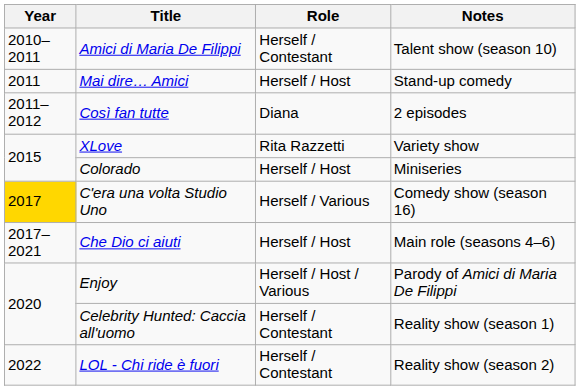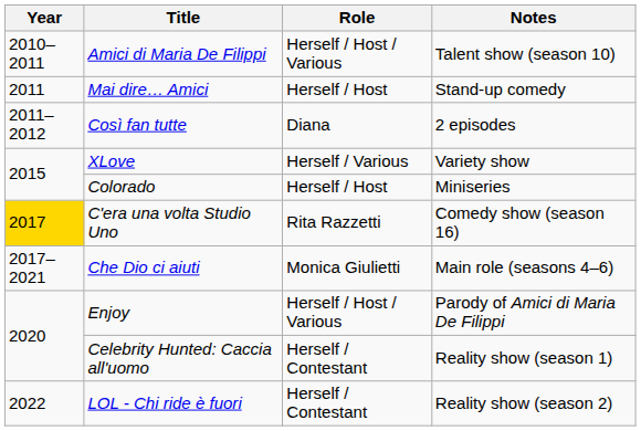 <table class="wikitable">
 <tr>
 <th>Year</th>
 <th>Title</th>
 <th>Role</th>
 <th>Notes</th>
 </tr>
 <tr>
 <td>2010–2011</td>
 <td><em><a href='#'>Amici di Maria De Filippi</a></em></td>
-<td>Herself / Contestant</td>
+<td>Herself / Host / Various</td>
 <td>Talent show (season 10)</td>
 </tr>
 <tr>
 <td>2011</td>
 <td><em><a href='#'>Mai dire… Amici</a></em></td>
 <td>Herself / Host</td>
 <td>Stand-up comedy</td>
 </tr>
 <tr>
 <td>2011–2012</td>
 <td><em><a href='#'>Così fan tutte</a></em></td>
 <td>Diana</td>
 <td>2 episodes</td>
 </tr>
 <tr>
 <td rowspan="2">2015</td>
 <td><em><a href='#'>XLove</a></em></td>
-<td>Rita Razzetti</td>
+<td>Herself / Various</td>
 <td>Variety show</td>
 </tr>
 <tr>
 <td><em>Colorado</em></td>
 <td>Herself / Host</td>
 <td>Miniseries</td>
 </tr>
 <tr>
 <td style="background: gold;">2017</td>
 <td><em>C'era una volta Studio Uno</em></td>
-<td>Herself / Various</td>
+<td>Rita Razzetti</td>
 <td>Comedy show (season 16)</td>
 </tr>
 <tr>
 <td>2017–2021</td>
 <td><em><a href='#'>Che Dio ci aiuti</a></em></td>
-<td>Herself / Host</td>
+<td>Monica Giulietti</td>
 <td>Main role (seasons 4–6)</td>
 </tr>
 <tr>
 <td rowspan="2">2020</td>
 <td><em>Enjoy</em></td>
 <td>Herself / Host / Various</td>
 <td>Parody of <em>Amici di Maria De Filippi</em></td>
 </tr>
 <tr>
 <td><em>Celebrity Hunted: Caccia all'uomo</em></td>
 <td>Herself / Contestant</td>
 <td>Reality show (season 1)</td>
 </tr>
 <tr>
 <td>2022</td>
 <td><em><a href='#'>LOL - Chi ride è fuori</a></em></td>
 <td>Herself / Contestant</td>
 <td>Reality show (season 2)</td>
 </tr>
 </table>
